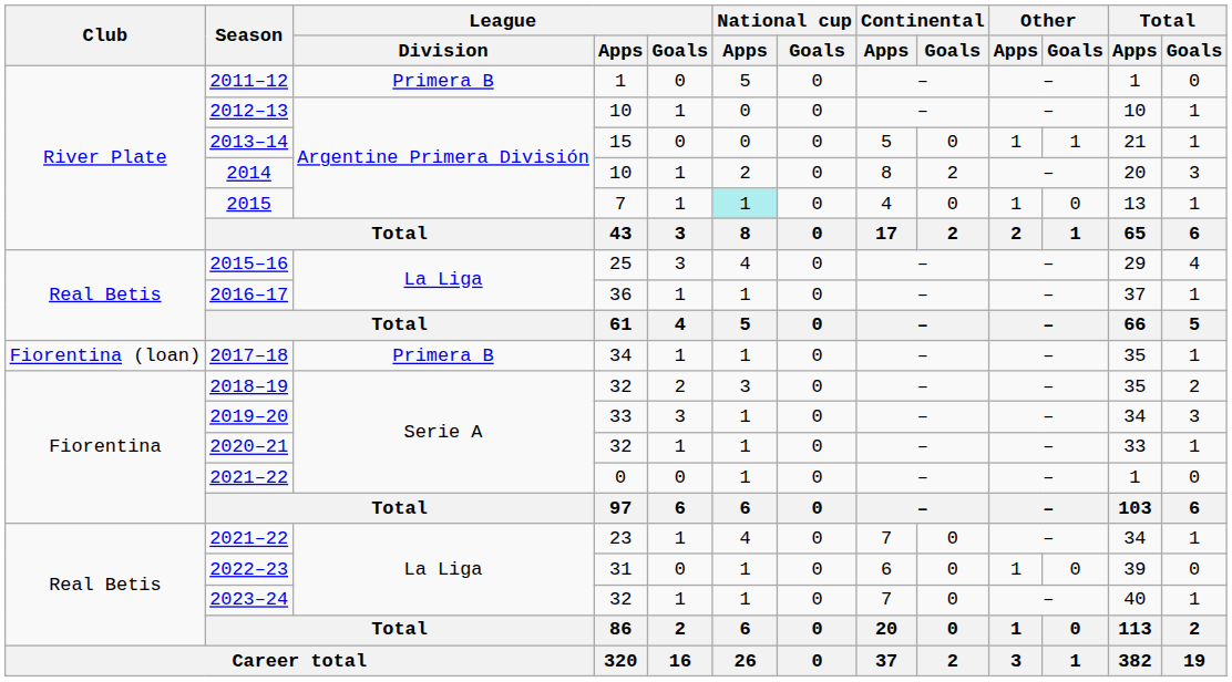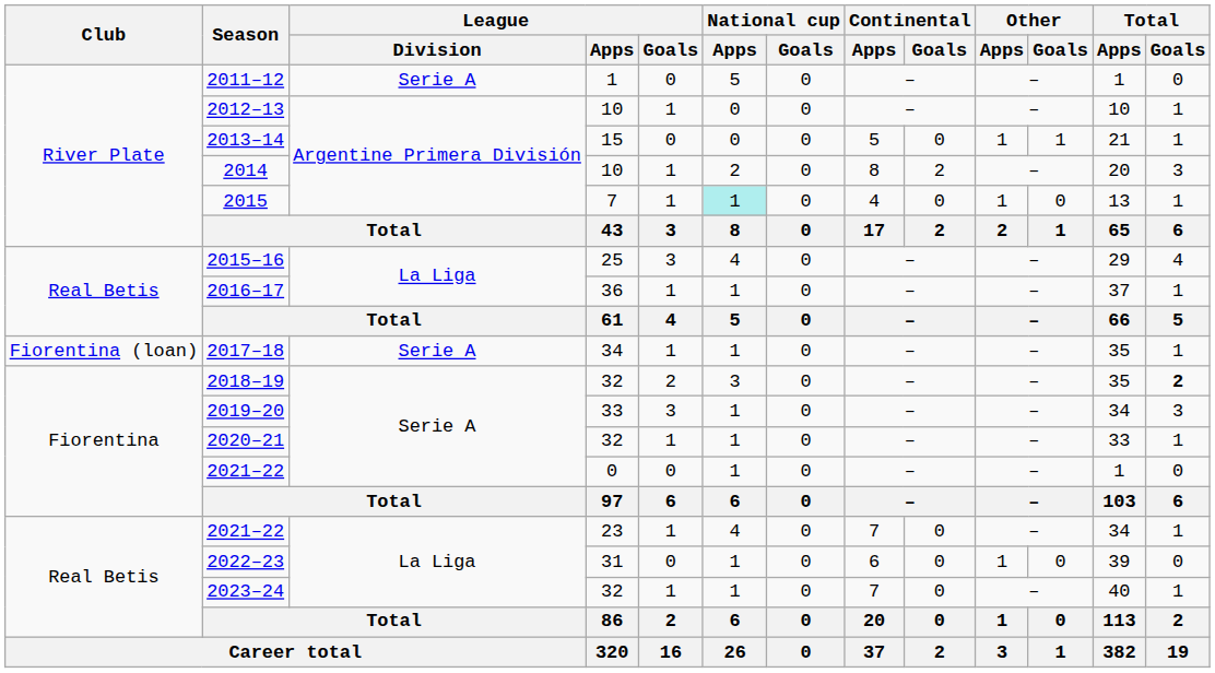 <table class="wikitable" style="text-align:center">
 <tr>
 <th rowspan="2">Club</th>
 <th rowspan="2">Season</th>
 <th colspan="3">League</th>
 <th colspan="2">National cup</th>
 <th colspan="2">Continental</th>
 <th colspan="2">Other</th>
 <th colspan="2">Total</th>
 </tr>
 <tr>
 <th>Division</th>
 <th>Apps</th>
 <th>Goals</th>
 <th>Apps</th>
 <th>Goals</th>
 <th>Apps</th>
 <th>Goals</th>
 <th>Apps</th>
 <th>Goals</th>
 <th>Apps</th>
 <th>Goals</th>
 </tr>
 <tr>
 <td rowspan="6"><a href='#'>River Plate</a></td>
 <td><a href='#'>2011–12</a></td>
-<td><a href='#'>Primera B</a></td>
+<td><a href='#'>Serie A</a></td>
 <td>1</td>
 <td>0</td>
 <td>5</td>
 <td>0</td>
 <td colspan="2">–</td>
 <td colspan="2">–</td>
 <td>1</td>
 <td>0</td>
 </tr>
 <tr>
 <td><a href='#'>2012–13</a></td>
 <td rowspan="4"><a href='#'>Argentine Primera División</a></td>
 <td>10</td>
 <td>1</td>
 <td>0</td>
 <td>0</td>
 <td colspan="2">–</td>
 <td colspan="2">–</td>
 <td>10</td>
 <td>1</td>
 </tr>
 <tr>
 <td><a href='#'>2013–14</a></td>
 <td>15</td>
 <td>0</td>
 <td>0</td>
 <td>0</td>
 <td>5</td>
 <td>0</td>
 <td>1</td>
 <td>1</td>
 <td>21</td>
 <td>1</td>
 </tr>
 <tr>
 <td><a href='#'>2014</a></td>
 <td>10</td>
 <td>1</td>
 <td>2</td>
 <td>0</td>
 <td>8</td>
 <td>2</td>
 <td colspan="2">–</td>
 <td>20</td>
 <td>3</td>
 </tr>
 <tr>
 <td><a href='#'>2015</a></td>
 <td>7</td>
 <td>1</td>
 <td style="background: paleturquoise;">1</td>
 <td>0</td>
 <td>4</td>
 <td>0</td>
 <td>1</td>
 <td>0</td>
 <td>13</td>
 <td>1</td>
 </tr>
 <tr>
 <th colspan="2">Total</th>
 <th>43</th>
 <th>3</th>
 <th>8</th>
 <th>0</th>
 <th>17</th>
 <th>2</th>
 <th>2</th>
 <th>1</th>
 <th>65</th>
 <th>6</th>
 </tr>
 <tr>
 <td rowspan="3"><a href='#'>Real Betis</a></td>
 <td><a href='#'>2015–16</a></td>
 <td rowspan="2"><a href='#'>La Liga</a></td>
 <td>25</td>
 <td>3</td>
 <td>4</td>
 <td>0</td>
 <td colspan="2">–</td>
 <td colspan="2">–</td>
 <td>29</td>
 <td>4</td>
 </tr>
 <tr>
 <td><a href='#'>2016–17</a></td>
 <td>36</td>
 <td>1</td>
 <td>1</td>
 <td>0</td>
 <td colspan="2">–</td>
 <td colspan="2">–</td>
 <td>37</td>
 <td>1</td>
 </tr>
 <tr>
 <th colspan="2">Total</th>
 <th>61</th>
 <th>4</th>
 <th>5</th>
 <th>0</th>
 <th colspan="2">–</th>
 <th colspan="2">–</th>
 <th>66</th>
 <th>5</th>
 </tr>
 <tr>
 <td><a href='#'>Fiorentina</a> (loan)</td>
 <td><a href='#'>2017–18</a></td>
-<td><a href='#'>Primera B</a></td>
+<td><a href='#'>Serie A</a></td>
 <td>34</td>
 <td>1</td>
 <td>1</td>
 <td>0</td>
 <td colspan="2">–</td>
 <td colspan="2">–</td>
 <td>35</td>
 <td>1</td>
 </tr>
 <tr>
 <td rowspan="5">Fiorentina</td>
 <td><a href='#'>2018–19</a></td>
 <td rowspan="4">Serie A</td>
 <td>32</td>
 <td>2</td>
 <td>3</td>
 <td>0</td>
 <td colspan="2">–</td>
 <td colspan="2">–</td>
 <td>35</td>
-<td>2</td>
+<td><strong>2</strong></td>
 </tr>
 <tr>
 <td><a href='#'>2019–20</a></td>
 <td>33</td>
 <td>3</td>
 <td>1</td>
 <td>0</td>
 <td colspan="2">–</td>
 <td colspan="2">–</td>
 <td>34</td>
 <td>3</td>
 </tr>
 <tr>
 <td><a href='#'>2020–21</a></td>
 <td>32</td>
 <td>1</td>
 <td>1</td>
 <td>0</td>
 <td colspan="2">–</td>
 <td colspan="2">–</td>
 <td>33</td>
 <td>1</td>
 </tr>
 <tr>
 <td><a href='#'>2021–22</a></td>
 <td>0</td>
 <td>0</td>
 <td>1</td>
 <td>0</td>
 <td colspan="2">–</td>
 <td colspan="2">–</td>
 <td>1</td>
 <td>0</td>
 </tr>
 <tr>
 <th colspan="2">Total</th>
 <th>97</th>
 <th>6</th>
 <th>6</th>
 <th>0</th>
 <th colspan="2">–</th>
 <th colspan="2">–</th>
 <th>103</th>
 <th>6</th>
 </tr>
 <tr>
 <td rowspan="4">Real Betis</td>
 <td><a href='#'>2021–22</a></td>
 <td rowspan="3">La Liga</td>
 <td>23</td>
 <td>1</td>
 <td>4</td>
 <td>0</td>
 <td>7</td>
 <td>0</td>
 <td colspan="2">–</td>
 <td>34</td>
 <td>1</td>
 </tr>
 <tr>
 <td><a href='#'>2022–23</a></td>
 <td>31</td>
 <td>0</td>
 <td>1</td>
 <td>0</td>
 <td>6</td>
 <td>0</td>
 <td>1</td>
 <td>0</td>
 <td>39</td>
 <td>0</td>
 </tr>
 <tr>
 <td><a href='#'>2023–24</a></td>
 <td>32</td>
 <td>1</td>
 <td>1</td>
 <td>0</td>
 <td>7</td>
 <td>0</td>
 <td colspan="2">–</td>
 <td>40</td>
 <td>1</td>
 </tr>
 <tr>
 <th colspan="2">Total</th>
 <th>86</th>
 <th>2</th>
 <th>6</th>
 <th>0</th>
 <th>20</th>
 <th>0</th>
 <th>1</th>
 <th>0</th>
 <th>113</th>
 <th>2</th>
 </tr>
 <tr>
 <th colspan="3">Career total</th>
 <th>320</th>
 <th>16</th>
 <th>26</th>
 <th>0</th>
 <th>37</th>
 <th>2</th>
 <th>3</th>
 <th>1</th>
 <th>382</th>
 <th>19</th>
 </tr>
 </table>
